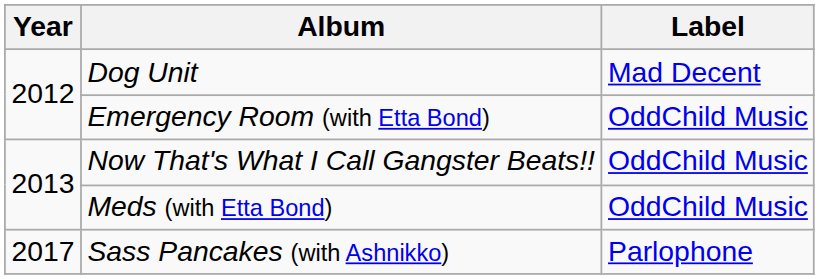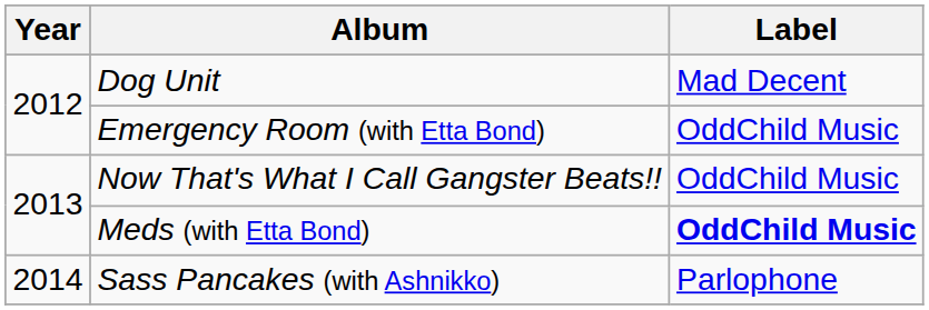 <table class="wikitable">
 <tr>
 <th>Year</th>
 <th>Album</th>
 <th>Label</th>
 </tr>
 <tr>
 <td rowspan="2">2012</td>
 <td><em>Dog Unit</em></td>
 <td><a href='#'>Mad Decent</a></td>
 </tr>
 <tr>
 <td><em>Emergency Room</em> <small>(with <a href='#'>Etta Bond</a>)</small></td>
 <td><a href='#'>OddChild Music</a></td>
 </tr>
 <tr>
 <td rowspan="2">2013</td>
 <td><em>Now That's What I Call Gangster Beats!!</em></td>
 <td><a href='#'>OddChild Music</a></td>
 </tr>
 <tr>
 <td><em>Meds</em> <small>(with <a href='#'>Etta Bond</a>)</small></td>
-<td><a href='#'>OddChild Music</a></td>
+<td><strong><a href='#'>OddChild Music</a></strong></td>
 </tr>
 <tr>
-<td>2017</td>
+<td>2014</td>
 <td><em>Sass Pancakes</em> <small>(with <a href='#'>Ashnikko</a>)</small></td>
 <td><a href='#'>Parlophone</a></td>
 </tr>
 </table>
